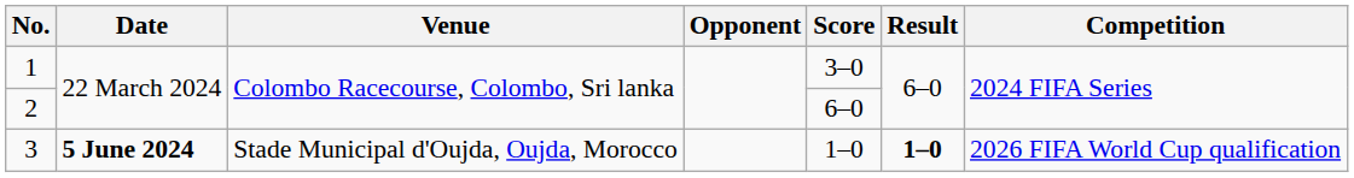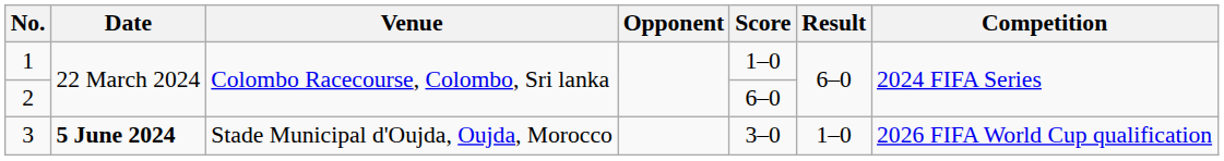 <table class="wikitable sortable">
 <tr>
 <th scope="col">No.</th>
 <th scope="col">Date</th>
 <th scope="col">Venue</th>
 <th scope="col">Opponent</th>
 <th scope="col">Score</th>
 <th scope="col">Result</th>
 <th scope="col">Competition</th>
 </tr>
 <tr>
 <td style="text-align:center">1</td>
 <td rowspan="2">22 March 2024</td>
 <td rowspan="2"><a href='#'>Colombo Racecourse</a>, <a href='#'>Colombo</a>, Sri lanka</td>
 <td rowspan="2"></td>
-<td style="text-align:center">3–0</td>
+<td style="text-align:center">1–0</td>
 <td rowspan=2 style="text-align:center">6–0</td>
 <td rowspan="2"><a href='#'>2024 FIFA Series</a></td>
 </tr>
 <tr>
 <td style="text-align:center">2</td>
 <td style="text-align:center">6–0</td>
 </tr>
 <tr>
 <td style="text-align:center">3</td>
 <td><strong>5 June 2024</strong></td>
 <td>Stade Municipal d'Oujda, <a href='#'>Oujda</a>, Morocco</td>
 <td></td>
+<td style="text-align:center">3–0</td>
 <td style="text-align:center">1–0</td>
-<td style="text-align:center"><strong>1–0</strong></td>
 <td><a href='#'>2026 FIFA World Cup qualification</a></td>
 </tr>
 </table>
